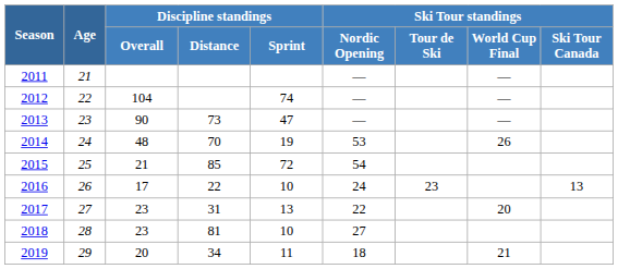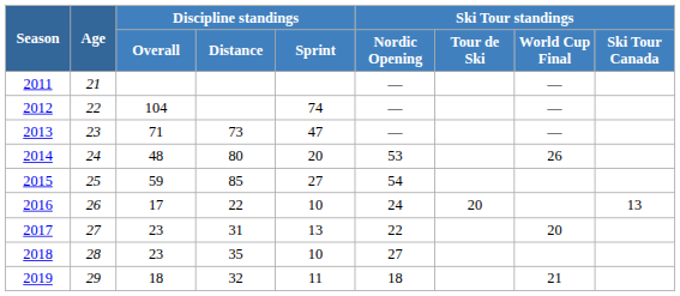 <table class="wikitable" style="font-size:95%; text-align:center; border:grey solid 1px; border-collapse:collapse; background:#ffffff;">
 <tr>
 <th style="background-color:#369; color:white; width:60px;" rowspan="2"> Season </th>
 <th style="background-color:#369; color:white; width:40px;" rowspan="2"> Age </th>
 <th style="background-color:#4180be; color:white;" colspan="3">Discipline standings</th>
 <th style="background-color:#4180be; color:white;" colspan="4">Ski Tour standings</th>
 </tr>
 <tr>
 <th style="background-color:#4180be; color:white; width:75px;">Overall</th>
 <th style="background-color:#4180be; color:white; width:75px;">Distance</th>
 <th style="background-color:#4180be; color:white; width:75px;">Sprint</th>
 <th style="background-color:#4180be; color:white; width:75px;">Nordic<br>Opening</th>
 <th style="background-color:#4180be; color:white; width:75px;">Tour de<br>Ski</th>
 <th style="background-color:#4180be; color:white; width:75px;">World Cup<br>Final</th>
 <th style="background-color:#4180be; color:white; width:75px;">Ski Tour<br>Canada</th>
 </tr>
 <tr>
 <td><a href='#'>2011</a></td>
 <td><em>21</em></td>
 <td></td>
 <td></td>
 <td></td>
 <td>—</td>
 <td></td>
 <td>—</td>
 <td></td>
 </tr>
 <tr>
 <td><a href='#'>2012</a></td>
 <td><em>22</em></td>
 <td>104</td>
 <td></td>
 <td>74</td>
 <td>—</td>
 <td></td>
 <td>—</td>
 <td></td>
 </tr>
 <tr>
 <td><a href='#'>2013</a></td>
 <td><em>23</em></td>
-<td>90</td>
+<td>71</td>
 <td>73</td>
 <td>47</td>
 <td>—</td>
 <td></td>
 <td>—</td>
 <td></td>
 </tr>
 <tr>
 <td><a href='#'>2014</a></td>
 <td><em>24</em></td>
 <td>48</td>
-<td>70</td>
-<td>19</td>
+<td>80</td>
+<td>20</td>
 <td>53</td>
 <td></td>
 <td>26</td>
 <td></td>
 </tr>
 <tr>
 <td><a href='#'>2015</a></td>
 <td><em>25</em></td>
-<td>21</td>
+<td>59</td>
 <td>85</td>
-<td>72</td>
+<td>27</td>
 <td>54</td>
 <td></td>
 <td></td>
 <td></td>
 </tr>
 <tr>
 <td><a href='#'>2016</a></td>
 <td><em>26</em></td>
 <td>17</td>
 <td>22</td>
 <td>10</td>
 <td>24</td>
-<td>23</td>
+<td>20</td>
 <td></td>
 <td>13</td>
 </tr>
 <tr>
 <td><a href='#'>2017</a></td>
 <td><em>27</em></td>
 <td>23</td>
 <td>31</td>
 <td>13</td>
 <td>22</td>
 <td></td>
 <td>20</td>
 <td></td>
 </tr>
 <tr>
 <td><a href='#'>2018</a></td>
 <td><em>28</em></td>
 <td>23</td>
-<td>81</td>
+<td>35</td>
 <td>10</td>
 <td>27</td>
 <td></td>
 <td></td>
 <td></td>
 </tr>
 <tr>
 <td><a href='#'>2019</a></td>
 <td><em>29</em></td>
-<td>20</td>
-<td>34</td>
+<td>18</td>
+<td>32</td>
 <td>11</td>
 <td>18</td>
 <td></td>
 <td>21</td>
 <td></td>
 </tr>
 </table>
